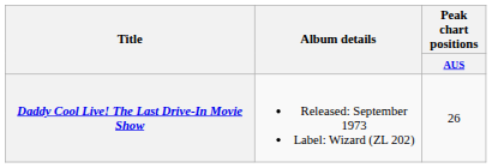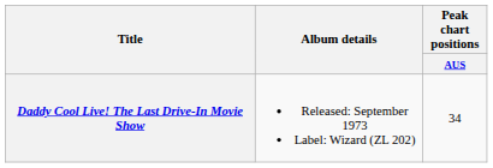 <table class="wikitable plainrowheaders" style="text-align:center;" border="1">
 <tr>
 <th scope="col" rowspan="2">Title</th>
 <th scope="col" rowspan="2">Album details</th>
 <th scope="col" colspan="1">Peak chart<br>positions</th>
 </tr>
 <tr>
 <th scope="col" style="text-align:center;"><small><a href='#'>AUS</a><br></small></th>
 </tr>
 <tr>
 <th scope="row"><em><a href='#'>Daddy Cool Live! The Last Drive-In Movie Show</a></em></th>
 <td><br><ul><li>Released: September 1973</li><li>Label: Wizard (ZL 202)</li></ul></td>
-<td>26</td>
+<td>34</td>
 </tr>
 </table>
